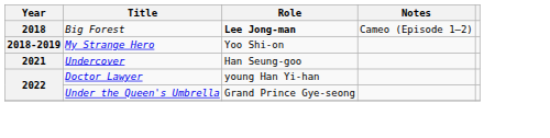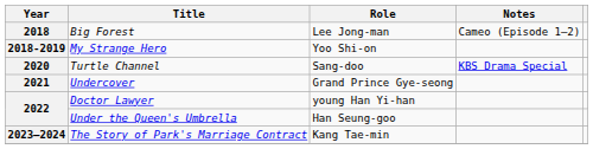 <table class="wikitable plainrowheaders">
 <tr>
 <th scope="col">Year</th>
 <th scope="col">Title</th>
 <th scope="col">Role</th>
 <th scope="col">Notes</th>
 <th scope="col" class="unsortable"></th>
 </tr>
 <tr>
 <th scope="row">2018</th>
 <td><em>Big Forest</em></td>
-<td><strong>Lee Jong-man</strong></td>
+<td>Lee Jong-man</td>
 <td>Cameo (Episode 1–2)</td>
 <td></td>
 </tr>
 <tr>
 <th scope="row">2018-2019</th>
 <td><em><a href='#'>My Strange Hero</a></em></td>
 <td>Yoo Shi-on</td>
 <td></td>
 <td></td>
 </tr>
 <tr>
+<th scope="row">2020</th>
+<td><em>Turtle Channel</em></td>
+<td>Sang-doo</td>
+<td><a href='#'>KBS Drama Special</a></td>
+<td></td>
+</tr>
+<tr>
 <th scope="row">2021</th>
 <td><em><a href='#'>Undercover</a></em></td>
-<td>Han Seung-goo</td>
+<td>Grand Prince Gye-seong</td>
 <td></td>
 <td></td>
 </tr>
 <tr>
 <th scope="row" rowspan=2>2022</th>
 <td><em><a href='#'>Doctor Lawyer</a></em></td>
 <td>young Han Yi-han</td>
 <td></td>
 <td></td>
 </tr>
 <tr>
 <td><em><a href='#'>Under the Queen's Umbrella</a></em></td>
-<td>Grand Prince Gye-seong</td>
+<td>Han Seung-goo</td>
+<td></td>
+<td></td>
+</tr>
+<tr>
+<th scope="row">2023–2024</th>
+<td><em><a href='#'>The Story of Park's Marriage Contract</a></em></td>
+<td>Kang Tae-min</td>
 <td></td>
 <td></td>
 </tr>
 <tr>
 </tr>
 </table>
